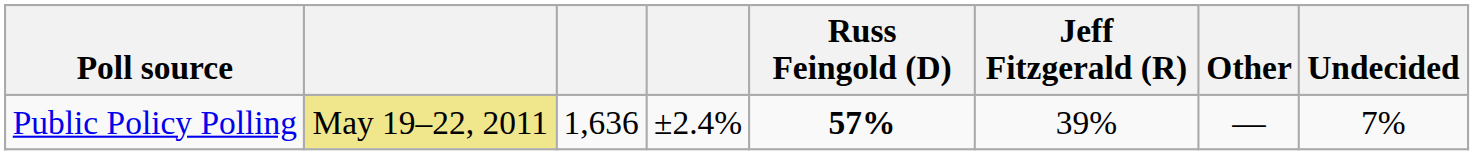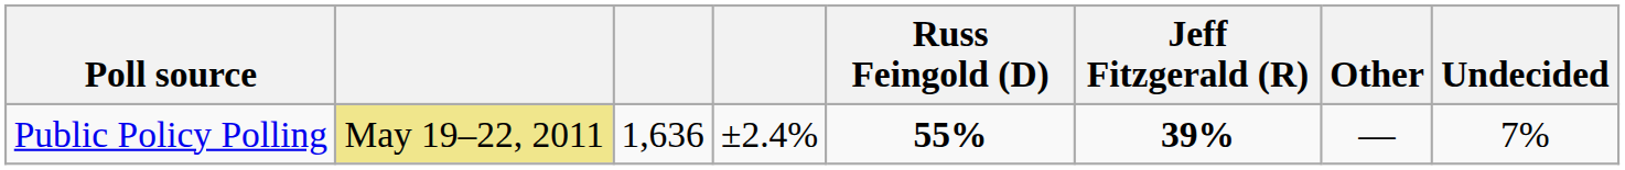 <table class="wikitable" style="text-align:center">
 <tr style="vertical-align:bottom">
 <th>Poll source</th>
 <th></th>
 <th></th>
 <th></th>
 <th style="width:100px;">Russ<br>Feingold (D)</th>
 <th style="width:100px;">Jeff<br>Fitzgerald (R)</th>
 <th>Other</th>
 <th>Undecided</th>
 </tr>
 <tr>
 <td style="text-align:left"><a href='#'>Public Policy Polling</a></td>
 <td style="background: khaki;">May 19–22, 2011</td>
 <td>1,636</td>
 <td>±2.4%</td>
-<td><strong>57%</strong></td>
-<td>39%</td>
+<td><strong>55%</strong></td>
+<td><strong>39%</strong></td>
 <td>—</td>
 <td>7%</td>
 </tr>
 </table>
